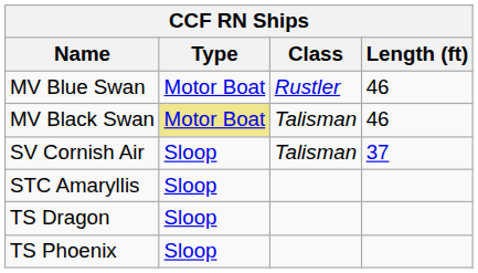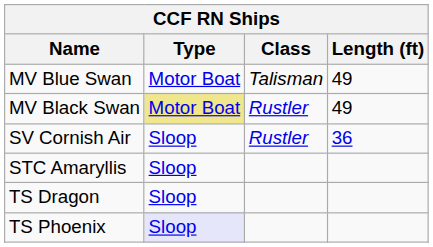 <table class="wikitable">
 <tr>
 <th colspan = "5">CCF RN Ships </th>
 </tr>
 <tr>
 <th>Name</th>
 <th>Type</th>
 <th>Class</th>
 <th>Length (ft)</th>
 </tr>
 <tr>
 <td>MV Blue Swan</td>
 <td><a href='#'>Motor Boat</a></td>
-<td><em><a href='#'>Rustler</a></em></td>
-<td>46</td>
+<td><em>Talisman</em></td>
+<td>49</td>
 </tr>
 <tr>
 <td>MV Black Swan</td>
 <td style="background: khaki;"><a href='#'>Motor Boat</a></td>
-<td><em>Talisman</em></td>
-<td>46</td>
+<td><em><a href='#'>Rustler</a></em></td>
+<td>49</td>
 </tr>
 <tr>
 <td>SV Cornish Air</td>
 <td><a href='#'>Sloop</a></td>
-<td><em>Talisman</em></td>
-<td><a href='#'>37</a></td>
+<td><em><a href='#'>Rustler</a></em></td>
+<td><a href='#'>36</a></td>
 </tr>
 <tr>
 <td>STC Amaryllis</td>
 <td><a href='#'>Sloop</a></td>
 <td></td>
 <td></td>
 </tr>
 <tr>
 <td>TS Dragon</td>
 <td><a href='#'>Sloop</a></td>
 <td></td>
 <td></td>
 </tr>
 <tr>
 <td>TS Phoenix</td>
-<td><a href='#'>Sloop</a></td>
+<td style="background: lavender;"><a href='#'>Sloop</a></td>
 <td></td>
 <td></td>
 </tr>
 </table>
